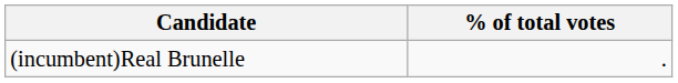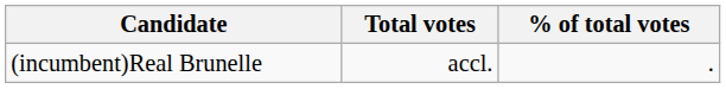 <table class="wikitable" width="475">
 <tr>
 <th align="left">Candidate</th>
+<th align="right">Total votes</th>
 <th align="right">% of total votes</th>
 </tr>
 <tr>
 <td align="left">(incumbent)Real Brunelle</td>
+<td align="right">accl.</td>
 <td align="right">.</td>
 </tr>
 </table>
